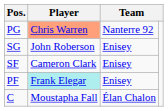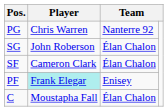 <table class="wikitable">
 <tr>
 <th>Pos.</th>
 <th>Player</th>
 <th colspan="2">Team</th>
 </tr>
 <tr>
 <td><a href='#'>PG</a></td>
-<td style="background: lightsalmon;"> <a href='#'>Chris Warren</a></td>
+<td> <a href='#'>Chris Warren</a></td>
 <td> <a href='#'>Nanterre 92</a></td>
 <td rowspan="5"></td>
 </tr>
 <tr>
 <td><a href='#'>SG</a></td>
 <td> <a href='#'>John Roberson</a></td>
-<td> <a href='#'>Enisey</a></td>
+<td> <a href='#'>Élan Chalon</a></td>
 </tr>
 <tr>
 <td><a href='#'>SF</a></td>
 <td> <a href='#'>Cameron Clark</a></td>
-<td> <a href='#'>Enisey</a></td>
+<td> <a href='#'>Élan Chalon</a></td>
 </tr>
 <tr>
 <td><a href='#'>PF</a></td>
 <td style="background: paleturquoise;"> <a href='#'>Frank Elegar</a></td>
 <td> <a href='#'>Enisey</a></td>
 </tr>
 <tr>
 <td><a href='#'>C</a></td>
 <td> <a href='#'>Moustapha Fall</a></td>
 <td> <a href='#'>Élan Chalon</a></td>
 </tr>
 </table>
